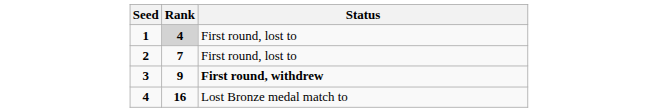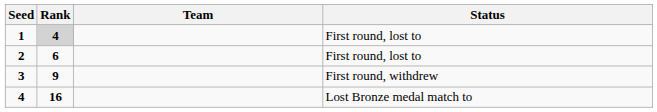 <table class="wikitable sortable" style="margin:1em auto;">
 <tr>
 <th>Seed</th>
 <th>Rank</th>
+<th width=300>Team</th>
 <th width=400>Status</th>
 </tr>
 <tr>
 <td align=center><strong>1</strong></td>
 <td align=center style="background: lightgrey;"><strong>4</strong></td>
+<td></td>
 <td>First round, lost to </td>
 </tr>
 <tr>
 <td align=center><strong>2</strong></td>
-<td align=center><strong>7</strong></td>
+<td align=center><strong>6</strong></td>
+<td></td>
 <td>First round, lost to </td>
 </tr>
 <tr>
 <td align=center><strong>3</strong></td>
 <td align=center><strong>9</strong></td>
-<td><strong>First round, withdrew</strong></td>
+<td></td>
+<td>First round, withdrew</td>
 </tr>
 <tr>
 <td align=center><strong>4</strong></td>
 <td align=center><strong>16</strong></td>
+<td></td>
 <td>Lost Bronze medal match to </td>
 </tr>
 </table>
